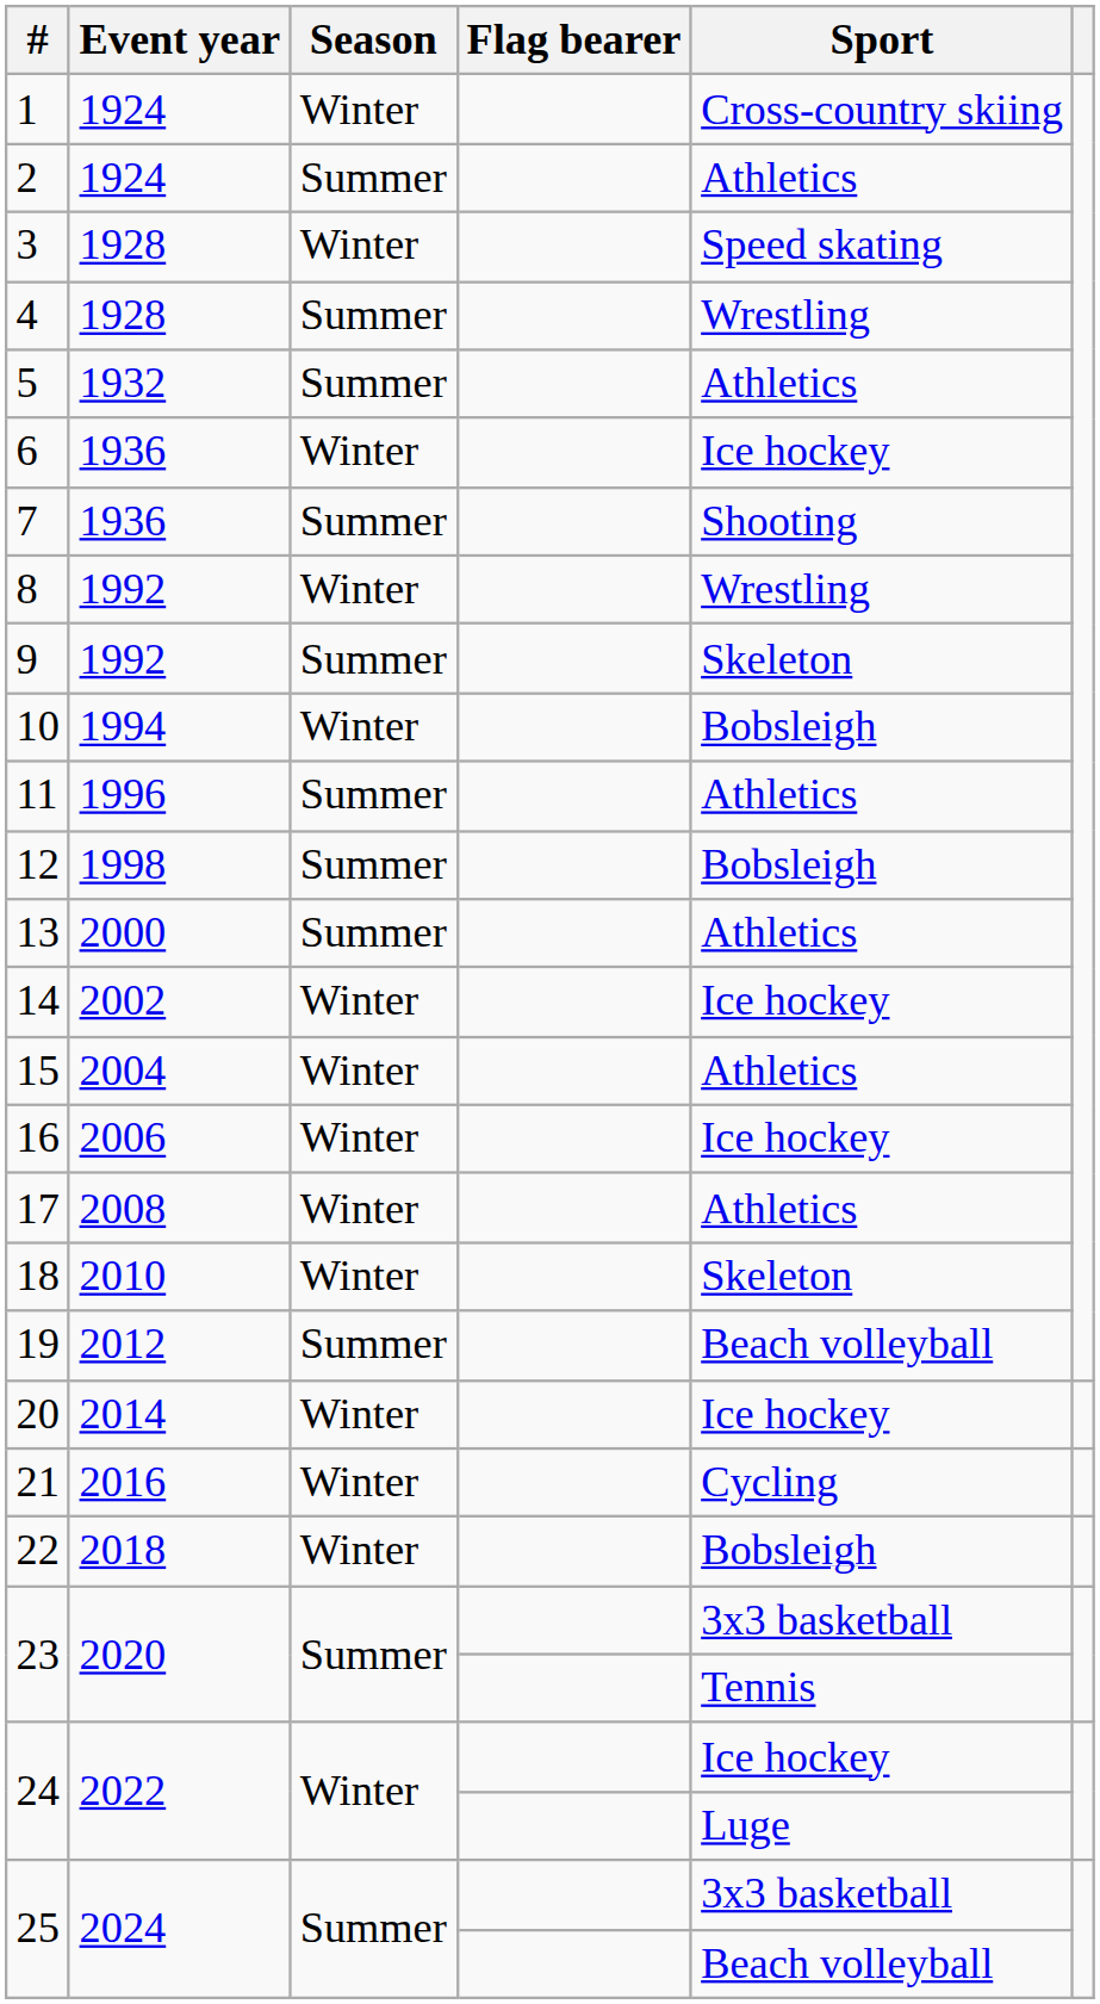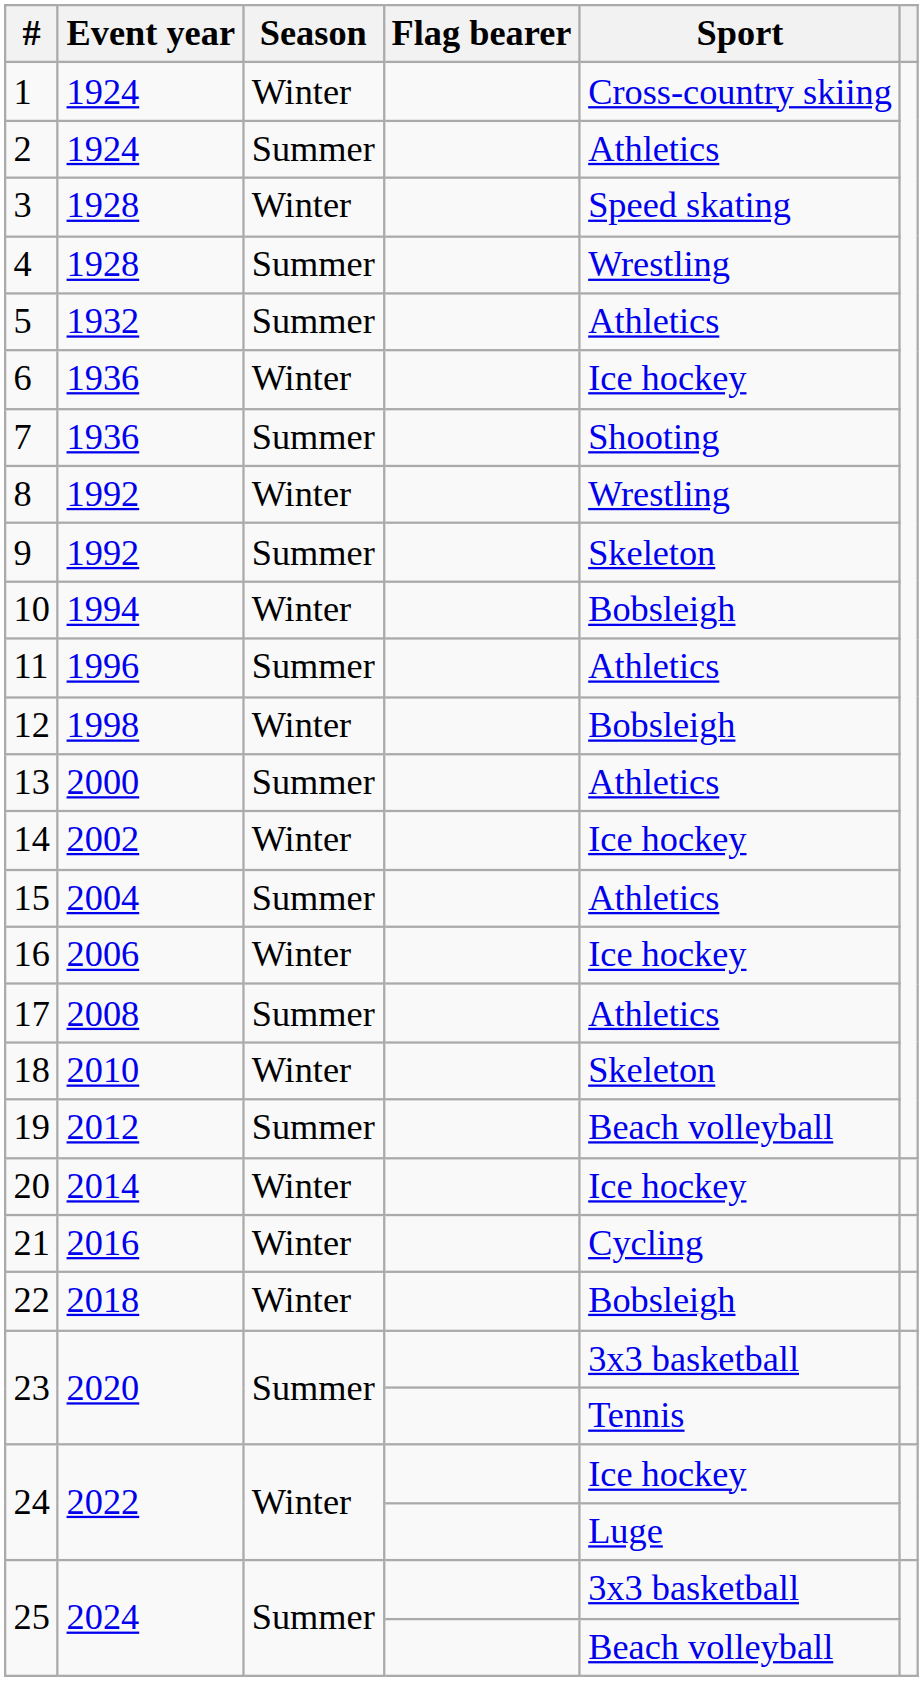 <table class="wikitable sortable">
 <tr>
 <th>#</th>
 <th>Event year</th>
 <th>Season</th>
 <th>Flag bearer</th>
 <th>Sport</th>
 <th></th>
 </tr>
 <tr>
 <td>1</td>
 <td><a href='#'>1924</a></td>
 <td>Winter</td>
 <td></td>
 <td><a href='#'>Cross-country skiing</a></td>
 <td rowspan=19></td>
 </tr>
 <tr>
 <td>2</td>
 <td><a href='#'>1924</a></td>
 <td>Summer</td>
 <td></td>
 <td><a href='#'>Athletics</a></td>
 </tr>
 <tr>
 <td>3</td>
 <td><a href='#'>1928</a></td>
 <td>Winter</td>
 <td></td>
 <td><a href='#'>Speed skating</a></td>
 </tr>
 <tr>
 <td>4</td>
 <td><a href='#'>1928</a></td>
 <td>Summer</td>
 <td></td>
 <td><a href='#'>Wrestling</a></td>
 </tr>
 <tr>
 <td>5</td>
 <td><a href='#'>1932</a></td>
 <td>Summer</td>
 <td></td>
 <td><a href='#'>Athletics</a></td>
 </tr>
 <tr>
 <td>6</td>
 <td><a href='#'>1936</a></td>
 <td>Winter</td>
 <td></td>
 <td><a href='#'>Ice hockey</a></td>
 </tr>
 <tr>
 <td>7</td>
 <td><a href='#'>1936</a></td>
 <td>Summer</td>
 <td></td>
 <td><a href='#'>Shooting</a></td>
 </tr>
 <tr>
 <td>8</td>
 <td><a href='#'>1992</a></td>
 <td>Winter</td>
 <td></td>
 <td><a href='#'>Wrestling</a></td>
 </tr>
 <tr>
 <td>9</td>
 <td><a href='#'>1992</a></td>
 <td>Summer</td>
 <td></td>
 <td><a href='#'>Skeleton</a></td>
 </tr>
 <tr>
 <td>10</td>
 <td><a href='#'>1994</a></td>
 <td>Winter</td>
 <td></td>
 <td><a href='#'>Bobsleigh</a></td>
 </tr>
 <tr>
 <td>11</td>
 <td><a href='#'>1996</a></td>
 <td>Summer</td>
 <td></td>
 <td><a href='#'>Athletics</a></td>
 </tr>
 <tr>
 <td>12</td>
 <td><a href='#'>1998</a></td>
-<td>Summer</td>
+<td>Winter</td>
 <td></td>
 <td><a href='#'>Bobsleigh</a></td>
 </tr>
 <tr>
 <td>13</td>
 <td><a href='#'>2000</a></td>
 <td>Summer</td>
 <td></td>
 <td><a href='#'>Athletics</a></td>
 </tr>
 <tr>
 <td>14</td>
 <td><a href='#'>2002</a></td>
 <td>Winter</td>
 <td></td>
 <td><a href='#'>Ice hockey</a></td>
 </tr>
 <tr>
 <td>15</td>
 <td><a href='#'>2004</a></td>
-<td>Winter</td>
+<td>Summer</td>
 <td></td>
 <td><a href='#'>Athletics</a></td>
 </tr>
 <tr>
 <td>16</td>
 <td><a href='#'>2006</a></td>
 <td>Winter</td>
 <td></td>
 <td><a href='#'>Ice hockey</a></td>
 </tr>
 <tr>
 <td>17</td>
 <td><a href='#'>2008</a></td>
-<td>Winter</td>
+<td>Summer</td>
 <td></td>
 <td><a href='#'>Athletics</a></td>
 </tr>
 <tr>
 <td>18</td>
 <td><a href='#'>2010</a></td>
 <td>Winter</td>
 <td></td>
 <td><a href='#'>Skeleton</a></td>
 </tr>
 <tr>
 <td>19</td>
 <td><a href='#'>2012</a></td>
 <td>Summer</td>
 <td></td>
 <td><a href='#'>Beach volleyball</a></td>
 </tr>
 <tr>
 <td>20</td>
 <td><a href='#'>2014</a></td>
 <td>Winter</td>
 <td></td>
 <td><a href='#'>Ice hockey</a></td>
 <td></td>
 </tr>
 <tr>
 <td>21</td>
 <td><a href='#'>2016</a></td>
 <td>Winter</td>
 <td></td>
 <td><a href='#'>Cycling</a></td>
 <td></td>
 </tr>
 <tr>
 <td>22</td>
 <td><a href='#'>2018</a></td>
 <td>Winter</td>
 <td></td>
 <td><a href='#'>Bobsleigh</a></td>
 <td></td>
 </tr>
 <tr>
 <td rowspan=2>23</td>
 <td rowspan=2><a href='#'>2020</a></td>
 <td rowspan=2>Summer</td>
 <td></td>
 <td><a href='#'>3x3 basketball</a></td>
 <td rowspan=2></td>
 </tr>
 <tr>
 <td></td>
 <td><a href='#'>Tennis</a></td>
 </tr>
 <tr>
 <td rowspan=2>24</td>
 <td rowspan=2><a href='#'>2022</a></td>
 <td rowspan=2>Winter</td>
 <td></td>
 <td><a href='#'>Ice hockey</a></td>
 <td rowspan=2></td>
 </tr>
 <tr>
 <td></td>
 <td><a href='#'>Luge</a></td>
 </tr>
 <tr>
 <td rowspan=2>25</td>
 <td rowspan=2><a href='#'>2024</a></td>
 <td rowspan=2>Summer</td>
 <td></td>
 <td><a href='#'>3x3 basketball</a></td>
 <td rowspan=2></td>
 </tr>
 <tr>
 <td></td>
 <td><a href='#'>Beach volleyball</a></td>
 </tr>
 </table>
